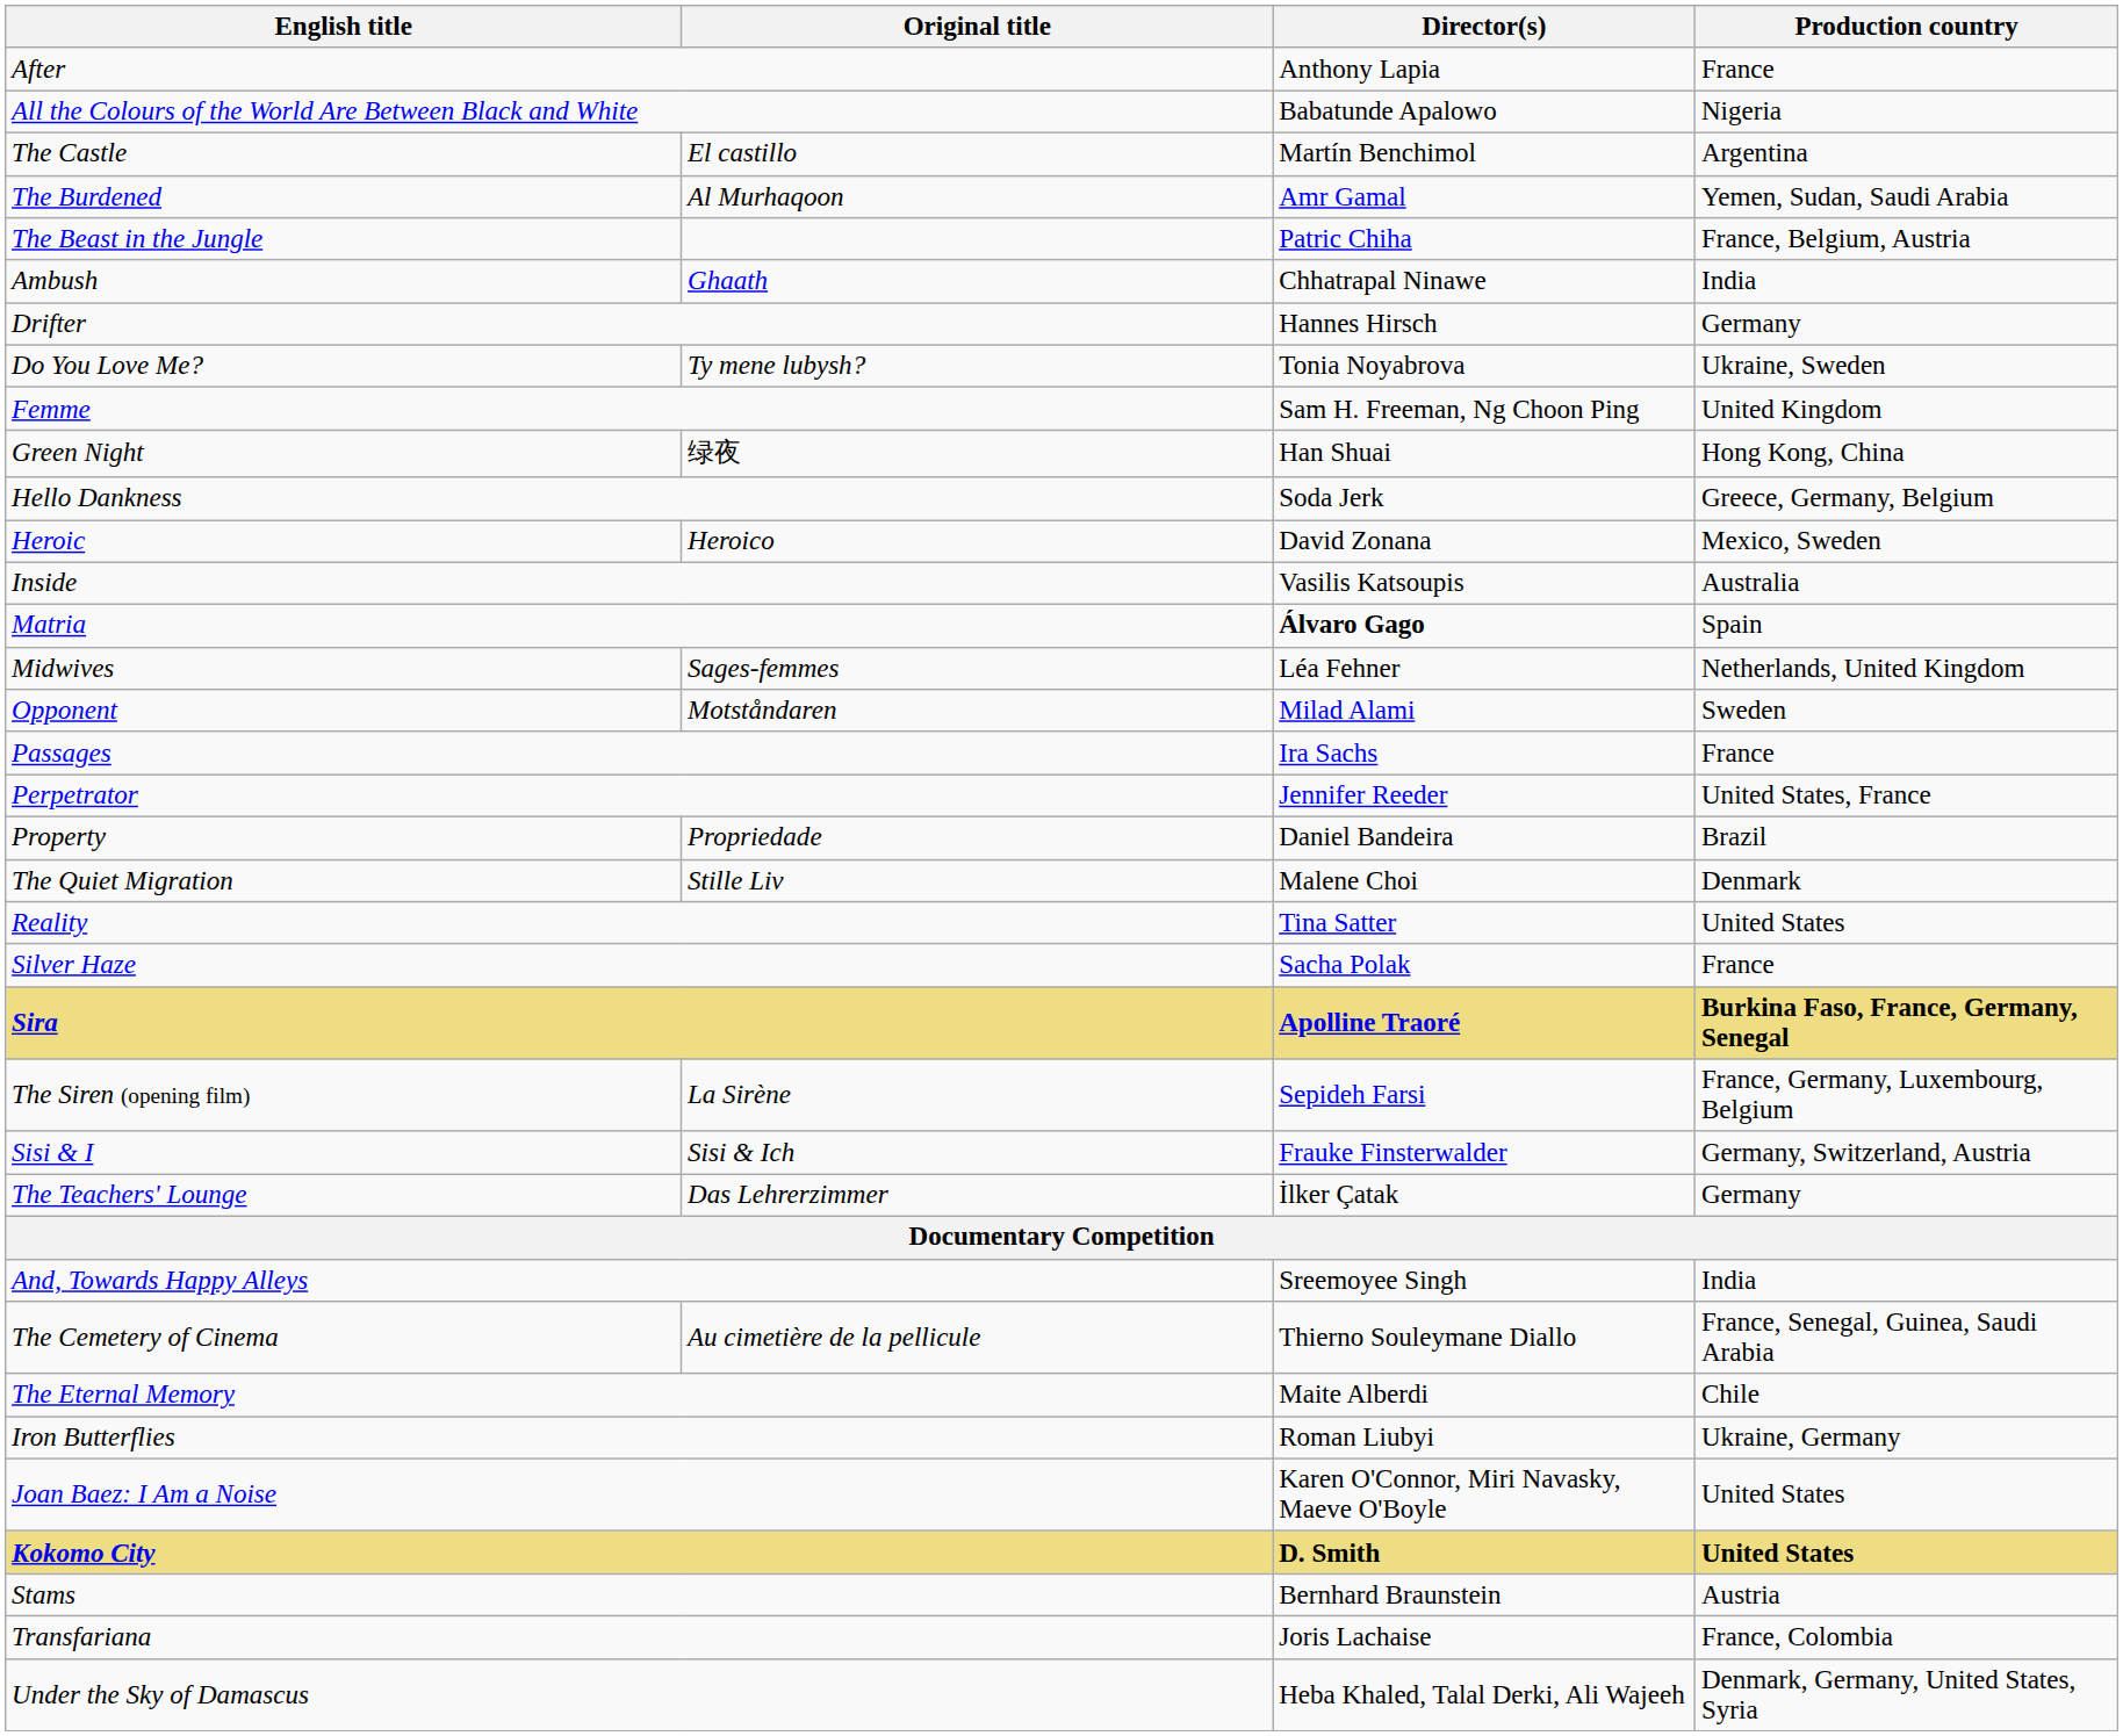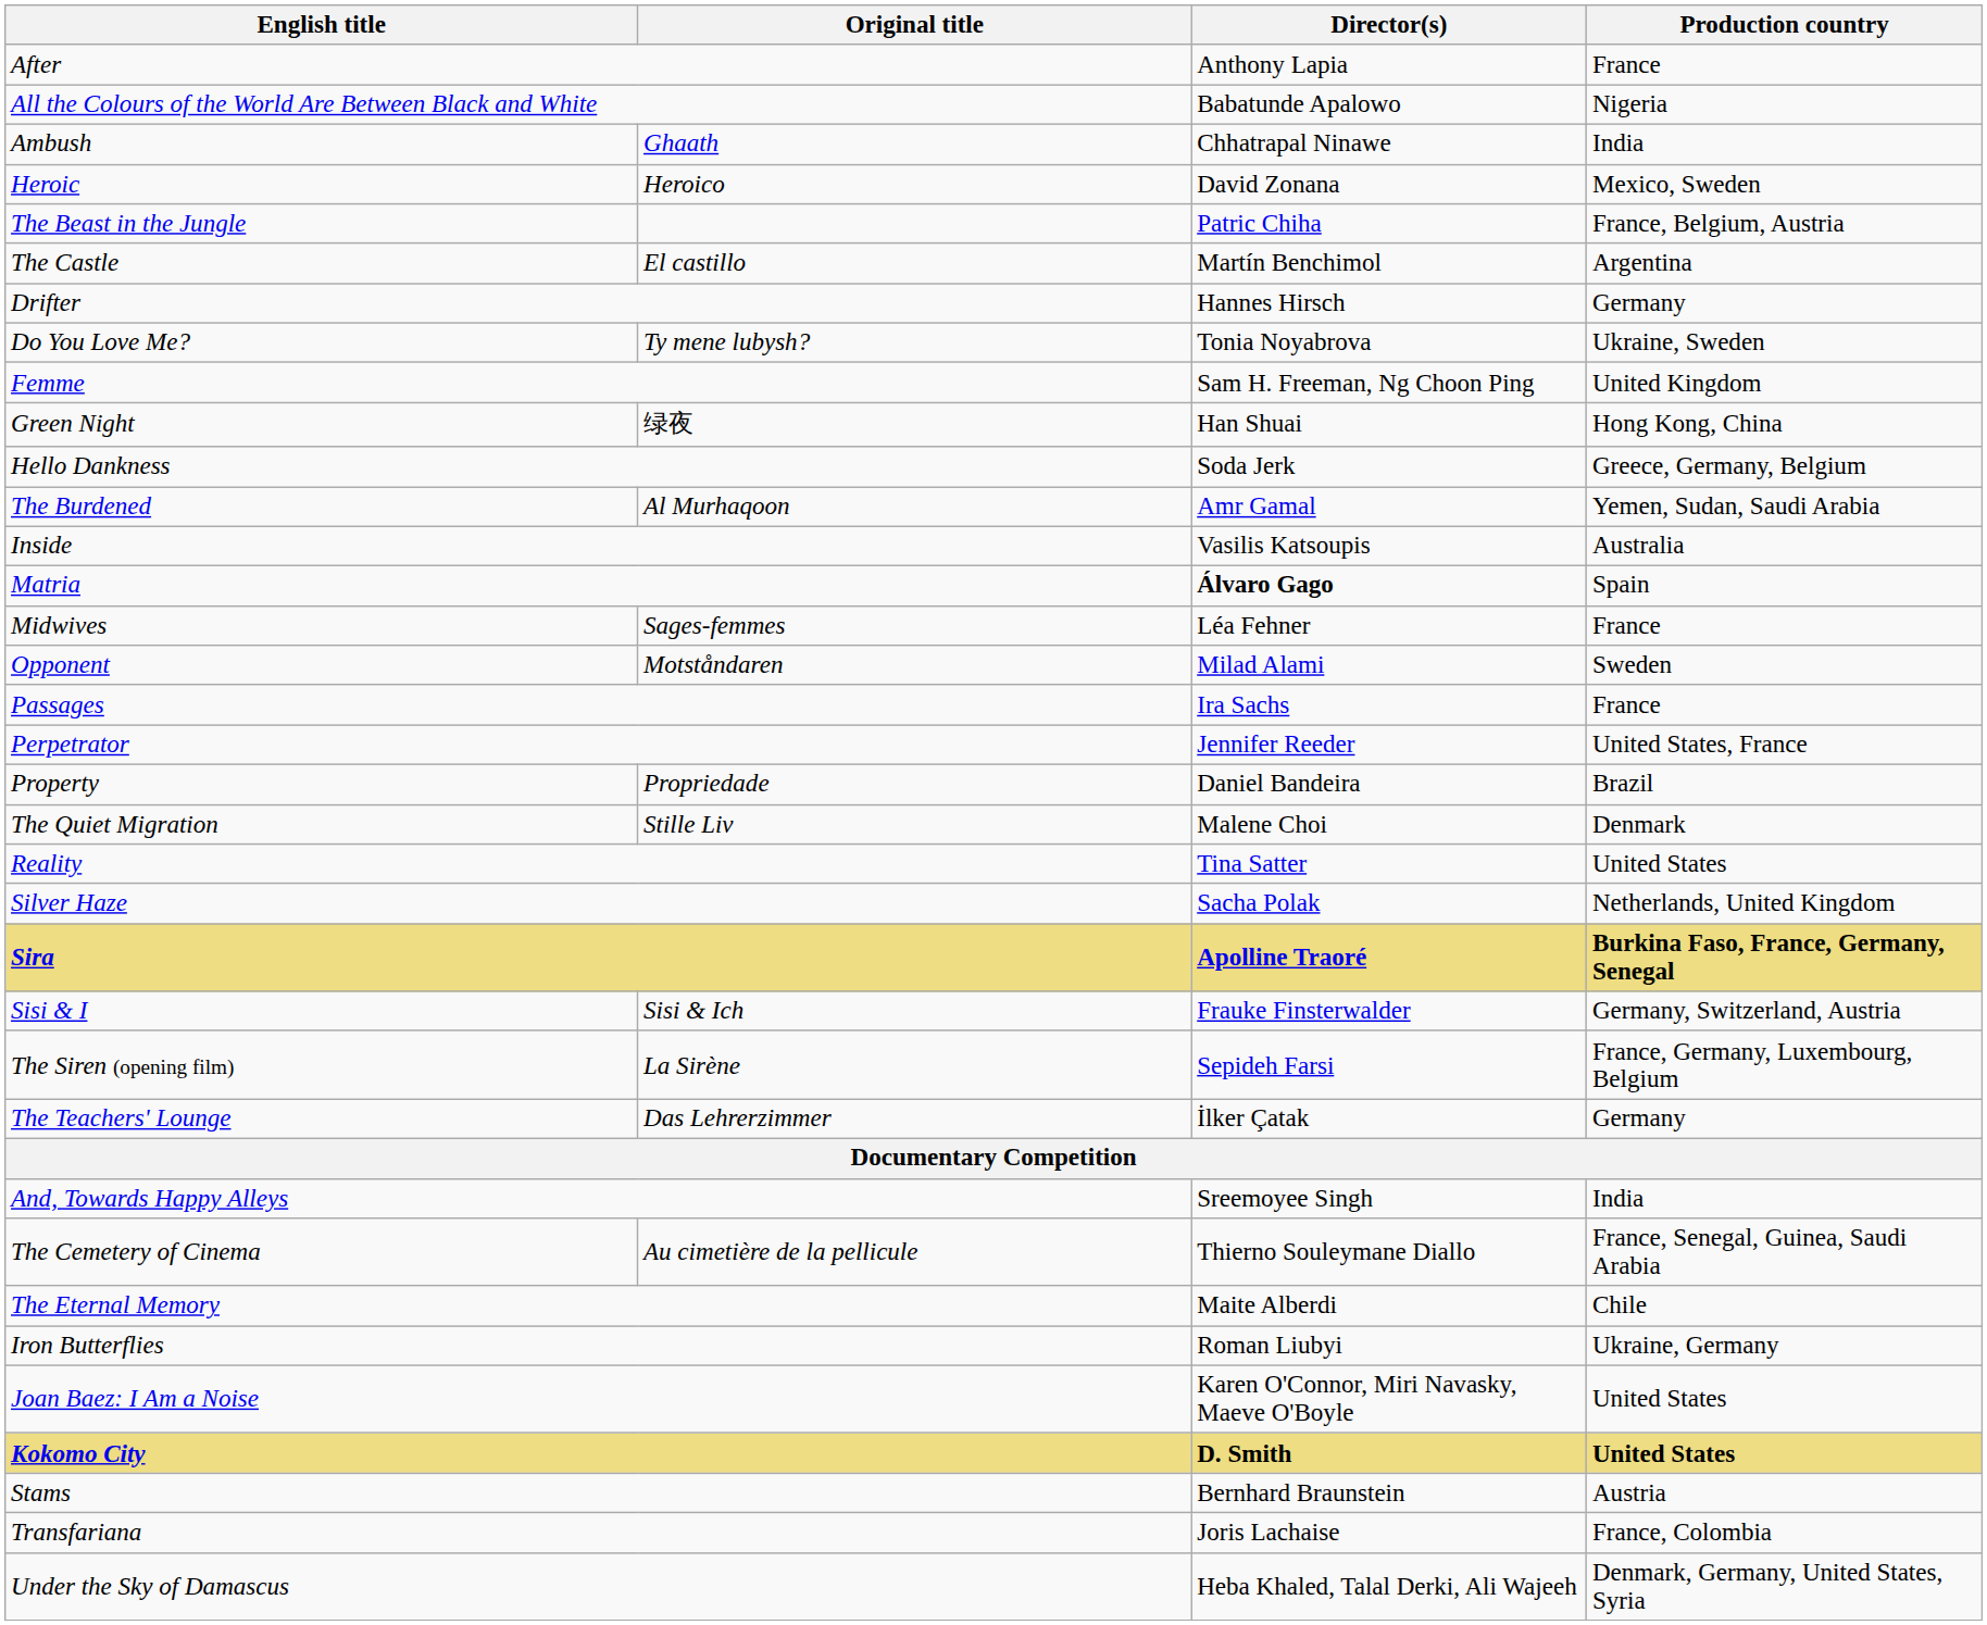 <table class="wikitable" width="100%" cellpadding="5">
 <tr>
 <th scope="col" width="32%">English title</th>
 <th scope="col" width="28%">Original title</th>
 <th scope="col" width="20%">Director(s)</th>
 <th scope="col" width="20%">Production country</th>
 </tr>
 <tr>
 <td colspan=2><em>After</em></td>
 <td>Anthony Lapia</td>
 <td>France</td>
 </tr>
 <tr>
 <td colspan=2><em><a href='#'>All the Colours of the World Are Between Black and White</a></em></td>
 <td>Babatunde Apalowo</td>
 <td>Nigeria</td>
 </tr>
 <tr>
-<td><em>The Castle</em></td>
-<td><em>El castillo</em></td>
-<td>Martín Benchimol</td>
-<td>Argentina</td>
+<td><em>Ambush</em></td>
+<td><em><a href='#'>Ghaath</a></em></td>
+<td>Chhatrapal Ninawe</td>
+<td>India</td>
 </tr>
 <tr>
-<td><em><a href='#'>The Burdened</a></em></td>
-<td><em>Al Murhaqoon</em></td>
-<td><a href='#'>Amr Gamal</a></td>
-<td>Yemen, Sudan, Saudi Arabia</td>
+<td><em><a href='#'>Heroic</a></em></td>
+<td><em>Heroico</em></td>
+<td>David Zonana</td>
+<td>Mexico, Sweden</td>
 </tr>
 <tr>
 <td><em><a href='#'>The Beast in the Jungle</a></em></td>
 <td></td>
 <td><a href='#'>Patric Chiha</a></td>
 <td>France, Belgium, Austria</td>
 </tr>
 <tr>
-<td><em>Ambush</em></td>
-<td><em><a href='#'>Ghaath</a></em></td>
-<td>Chhatrapal Ninawe</td>
-<td>India</td>
+<td><em>The Castle</em></td>
+<td><em>El castillo</em></td>
+<td>Martín Benchimol</td>
+<td>Argentina</td>
 </tr>
 <tr>
 <td colspan=2><em>Drifter</em></td>
 <td>Hannes Hirsch</td>
 <td>Germany</td>
 </tr>
 <tr>
 <td><em>Do You Love Me?</em></td>
 <td><em>Ty mene lubysh?</em></td>
 <td>Tonia Noyabrova</td>
 <td>Ukraine, Sweden</td>
 </tr>
 <tr>
 <td colspan=2><em><a href='#'>Femme</a></em></td>
 <td>Sam H. Freeman, Ng Choon Ping</td>
 <td>United Kingdom</td>
 </tr>
 <tr>
 <td><em>Green Night</em></td>
 <td>绿夜</td>
 <td>Han Shuai</td>
 <td>Hong Kong, China</td>
 </tr>
 <tr>
 <td colspan=2><em>Hello Dankness</em></td>
 <td>Soda Jerk</td>
 <td>Greece, Germany, Belgium</td>
 </tr>
 <tr>
-<td><em><a href='#'>Heroic</a></em></td>
-<td><em>Heroico</em></td>
-<td>David Zonana</td>
-<td>Mexico, Sweden</td>
+<td><em><a href='#'>The Burdened</a></em></td>
+<td><em>Al Murhaqoon</em></td>
+<td><a href='#'>Amr Gamal</a></td>
+<td>Yemen, Sudan, Saudi Arabia</td>
 </tr>
 <tr>
 <td colspan=2><em>Inside</em></td>
 <td>Vasilis Katsoupis</td>
 <td>Australia</td>
 </tr>
 <tr>
 <td colspan="2"><em><a href='#'>Matria</a></em></td>
 <td><strong>Álvaro Gago</strong></td>
 <td>Spain</td>
 </tr>
 <tr>
 <td><em>Midwives</em></td>
 <td><em>Sages-femmes</em></td>
 <td>Léa Fehner</td>
-<td>Netherlands, United Kingdom</td>
+<td>France</td>
 </tr>
 <tr>
 <td><em><a href='#'>Opponent</a></em></td>
 <td><em>Motståndaren</em></td>
 <td><a href='#'>Milad Alami</a></td>
 <td>Sweden</td>
 </tr>
 <tr>
 <td colspan="2"><em><a href='#'>Passages</a></em></td>
 <td><a href='#'>Ira Sachs</a></td>
 <td>France</td>
 </tr>
 <tr>
 <td colspan="2"><em><a href='#'>Perpetrator</a></em></td>
 <td><a href='#'>Jennifer Reeder</a></td>
 <td>United States, France</td>
 </tr>
 <tr>
 <td><em>Property</em></td>
 <td><em>Propriedade</em></td>
 <td>Daniel Bandeira</td>
 <td>Brazil</td>
 </tr>
 <tr>
 <td><em>The Quiet Migration</em></td>
 <td><em>Stille Liv</em></td>
 <td>Malene Choi</td>
 <td>Denmark</td>
 </tr>
 <tr>
 <td colspan="2"><em><a href='#'>Reality</a></em></td>
 <td><a href='#'>Tina Satter</a></td>
 <td>United States</td>
 </tr>
 <tr>
 <td colspan="2"><em><a href='#'>Silver Haze</a></em></td>
 <td><a href='#'>Sacha Polak</a></td>
-<td>France</td>
+<td>Netherlands, United Kingdom</td>
 </tr>
 <tr style="background:#EEDD82;">
 <td colspan="2"><strong><em><a href='#'>Sira</a></em></strong></td>
 <td><strong><a href='#'>Apolline Traoré</a></strong></td>
 <td><strong>Burkina Faso, France, Germany, Senegal</strong></td>
 </tr>
 <tr>
+<td><em><a href='#'>Sisi & I</a></em></td>
+<td><em>Sisi & Ich</em></td>
+<td><a href='#'>Frauke Finsterwalder</a></td>
+<td>Germany, Switzerland, Austria</td>
+</tr>
+<tr>
 <td><em>The Siren</em> <small>(opening film)</small></td>
 <td><em>La Sirène</em></td>
 <td><a href='#'>Sepideh Farsi</a></td>
 <td>France, Germany, Luxembourg, Belgium</td>
-</tr>
-<tr>
-<td><em><a href='#'>Sisi & I</a></em></td>
-<td><em>Sisi & Ich</em></td>
-<td><a href='#'>Frauke Finsterwalder</a></td>
-<td>Germany, Switzerland, Austria</td>
 </tr>
 <tr>
 <td><em><a href='#'>The Teachers' Lounge</a></em></td>
 <td><em>Das Lehrerzimmer</em></td>
 <td>İlker Çatak</td>
 <td>Germany</td>
 </tr>
 <tr>
 <th colspan="4">Documentary Competition</th>
 </tr>
 <tr>
 <td colspan=2><em><a href='#'>And, Towards Happy Alleys</a></em></td>
 <td>Sreemoyee Singh</td>
 <td>India</td>
 </tr>
 <tr>
 <td><em>The Cemetery of Cinema</em></td>
 <td><em>Au cimetière de la pellicule</em></td>
 <td>Thierno Souleymane Diallo</td>
 <td>France, Senegal, Guinea, Saudi Arabia</td>
 </tr>
 <tr>
 <td colspan=2><em><a href='#'>The Eternal Memory</a></em></td>
 <td>Maite Alberdi</td>
 <td>Chile</td>
 </tr>
 <tr>
 <td colspan=2><em>Iron Butterflies</em></td>
 <td>Roman Liubyi</td>
 <td>Ukraine, Germany</td>
 </tr>
 <tr>
 <td colspan=2><em><a href='#'>Joan Baez: I Am a Noise</a></em></td>
 <td>Karen O'Connor, Miri Navasky, Maeve O'Boyle</td>
 <td>United States</td>
 </tr>
 <tr style="background:#EEDD82;">
 <td colspan=2><strong><em><a href='#'>Kokomo City</a></em></strong></td>
 <td><strong>D. Smith</strong></td>
 <td><strong>United States</strong></td>
 </tr>
 <tr>
 <td colspan=2><em>Stams</em></td>
 <td>Bernhard Braunstein</td>
 <td>Austria</td>
 </tr>
 <tr>
 <td colspan=2><em>Transfariana</em></td>
 <td>Joris Lachaise</td>
 <td>France, Colombia</td>
 </tr>
 <tr>
 <td colspan=2><em>Under the Sky of Damascus</em></td>
 <td>Heba Khaled, Talal Derki, Ali Wajeeh</td>
 <td>Denmark, Germany, United States, Syria</td>
 </tr>
 <tr>
 </tr>
 </table>
